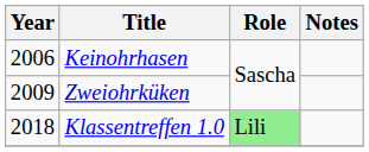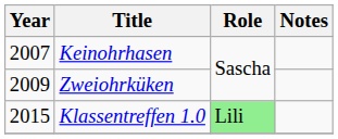 <table class="wikitable">
 <tr>
 <th>Year</th>
 <th>Title</th>
 <th>Role</th>
 <th>Notes</th>
 </tr>
 <tr>
-<td>2006</td>
+<td>2007</td>
 <td><em><a href='#'>Keinohrhasen</a></em></td>
 <td rowspan="2">Sascha</td>
 <td></td>
 </tr>
 <tr>
 <td>2009</td>
 <td><em><a href='#'>Zweiohrküken</a></em></td>
 <td></td>
 </tr>
 <tr>
-<td>2018</td>
+<td>2015</td>
 <td><em><a href='#'>Klassentreffen 1.0</a></em></td>
 <td style="background: lightgreen;">Lili</td>
 <td></td>
 </tr>
 <tr>
 </tr>
 </table>
